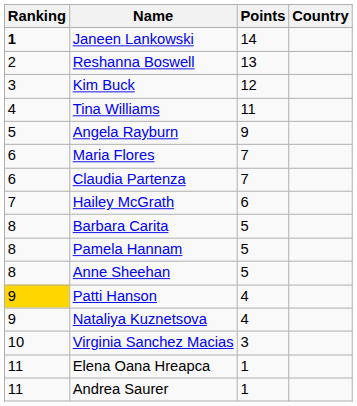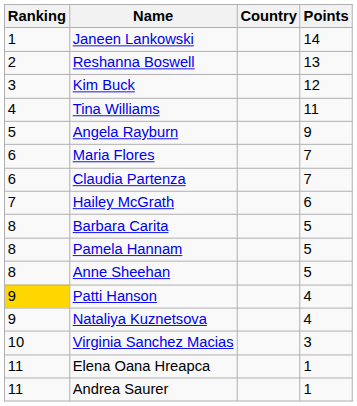 <table class="wikitable">
 <tr>
 <th>Ranking </th>
 <th>Name</th>
+<th>Country</th>
 <th>Points</th>
-<th>Country</th>
 </tr>
 <tr>
-<td><strong>1</strong></td>
+<td>1</td>
 <td><a href='#'>Janeen Lankowski</a></td>
+<td></td>
 <td>14</td>
-<td></td>
 </tr>
 <tr>
 <td>2</td>
 <td><a href='#'>Reshanna Boswell</a></td>
+<td></td>
 <td>13</td>
-<td></td>
 </tr>
 <tr>
 <td>3</td>
 <td><a href='#'>Kim Buck</a></td>
+<td></td>
 <td>12</td>
-<td></td>
 </tr>
 <tr>
 <td>4</td>
 <td><a href='#'>Tina Williams</a></td>
+<td></td>
 <td>11</td>
-<td></td>
 </tr>
 <tr>
 <td>5</td>
 <td><a href='#'>Angela Rayburn</a></td>
+<td></td>
 <td>9</td>
-<td></td>
 </tr>
 <tr>
 <td>6</td>
 <td><a href='#'>Maria Flores</a></td>
+<td></td>
 <td>7</td>
-<td></td>
 </tr>
 <tr>
 <td>6</td>
 <td><a href='#'>Claudia Partenza</a></td>
+<td></td>
 <td>7</td>
-<td></td>
 </tr>
 <tr>
 <td>7</td>
 <td><a href='#'>Hailey McGrath</a></td>
+<td></td>
 <td>6</td>
-<td></td>
 </tr>
 <tr>
 <td>8</td>
 <td><a href='#'>Barbara Carita</a></td>
+<td></td>
 <td>5</td>
-<td></td>
 </tr>
 <tr>
 <td>8</td>
 <td><a href='#'>Pamela Hannam</a></td>
+<td></td>
 <td>5</td>
-<td></td>
 </tr>
 <tr>
 <td>8</td>
 <td><a href='#'>Anne Sheehan</a></td>
+<td></td>
 <td>5</td>
-<td></td>
 </tr>
 <tr>
 <td style="background: gold;">9</td>
 <td><a href='#'>Patti Hanson</a></td>
+<td></td>
 <td>4</td>
-<td></td>
 </tr>
 <tr>
 <td>9</td>
 <td><a href='#'>Nataliya Kuznetsova</a></td>
+<td></td>
 <td>4</td>
-<td></td>
 </tr>
 <tr>
 <td>10</td>
 <td><a href='#'>Virginia Sanchez Macias</a></td>
+<td></td>
 <td>3</td>
-<td></td>
 </tr>
 <tr>
 <td>11</td>
 <td>Elena Oana Hreapca</td>
+<td></td>
 <td>1</td>
-<td></td>
 </tr>
 <tr>
 <td>11</td>
 <td>Andrea Saurer</td>
+<td></td>
 <td>1</td>
-<td></td>
 </tr>
 </table>
